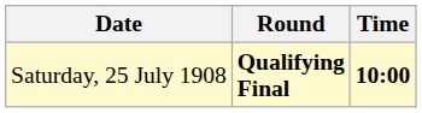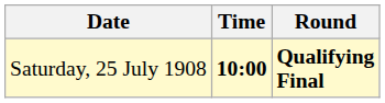 <table class="wikitable">
 <tr>
 <th>Date</th>
+<th>Time</th>
 <th>Round</th>
-<th>Time</th>
 </tr>
 <tr style=background:lemonchiffon>
 <td>Saturday, 25 July 1908</td>
+<td><strong>10:00</strong></td>
 <td><strong>Qualifying</strong><br><strong>Final</strong></td>
-<td><strong>10:00</strong></td>
 </tr>
 </table>
